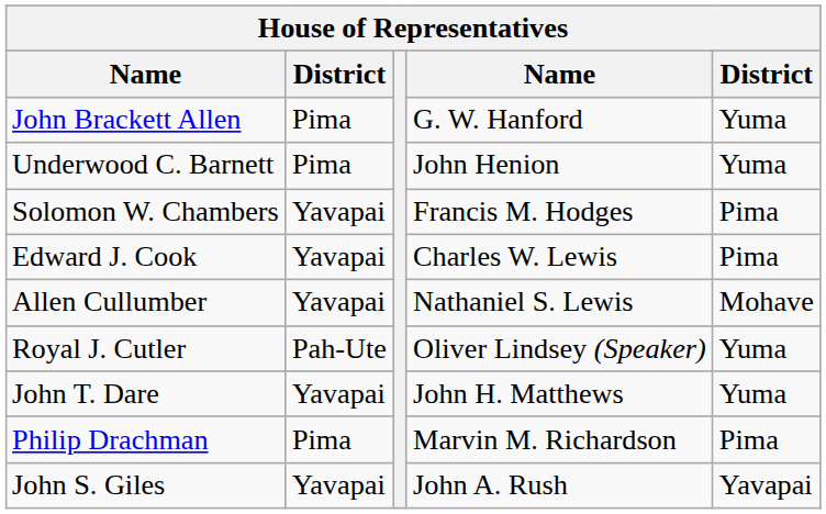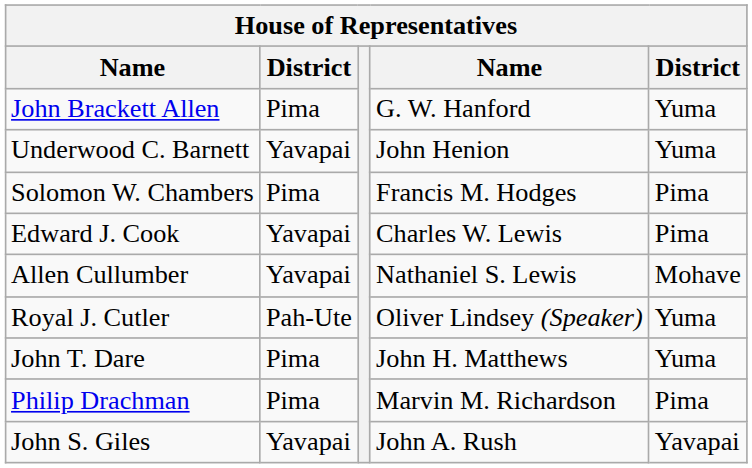 <table class="wikitable" style="float: right">
 <tr>
 <th colspan="5">House of Representatives</th>
 </tr>
 <tr>
 <th>Name</th>
 <th>District</th>
 <th rowspan="10"></th>
 <th>Name</th>
 <th>District</th>
 </tr>
 <tr>
 <td><a href='#'>John Brackett Allen</a></td>
 <td>Pima</td>
 <td>G. W. Hanford</td>
 <td>Yuma</td>
 </tr>
 <tr>
 <td>Underwood C. Barnett</td>
-<td>Pima</td>
+<td>Yavapai</td>
 <td>John Henion</td>
 <td>Yuma</td>
 </tr>
 <tr>
 <td>Solomon W. Chambers</td>
-<td>Yavapai</td>
+<td>Pima</td>
 <td>Francis M. Hodges</td>
 <td>Pima</td>
 </tr>
 <tr>
 <td>Edward J. Cook</td>
 <td>Yavapai</td>
 <td>Charles W. Lewis</td>
 <td>Pima</td>
 </tr>
 <tr>
 <td>Allen Cullumber</td>
 <td>Yavapai</td>
 <td>Nathaniel S. Lewis</td>
 <td>Mohave</td>
 </tr>
 <tr>
 <td>Royal J. Cutler</td>
 <td>Pah-Ute</td>
 <td>Oliver Lindsey <em>(Speaker)</em></td>
 <td>Yuma</td>
 </tr>
 <tr>
 <td>John T. Dare</td>
-<td>Yavapai</td>
+<td>Pima</td>
 <td>John H. Matthews</td>
 <td>Yuma</td>
 </tr>
 <tr>
 <td><a href='#'>Philip Drachman</a></td>
 <td>Pima</td>
 <td>Marvin M. Richardson</td>
 <td>Pima</td>
 </tr>
 <tr>
 <td>John S. Giles</td>
 <td>Yavapai</td>
 <td>John A. Rush</td>
 <td>Yavapai</td>
 </tr>
 </table>
